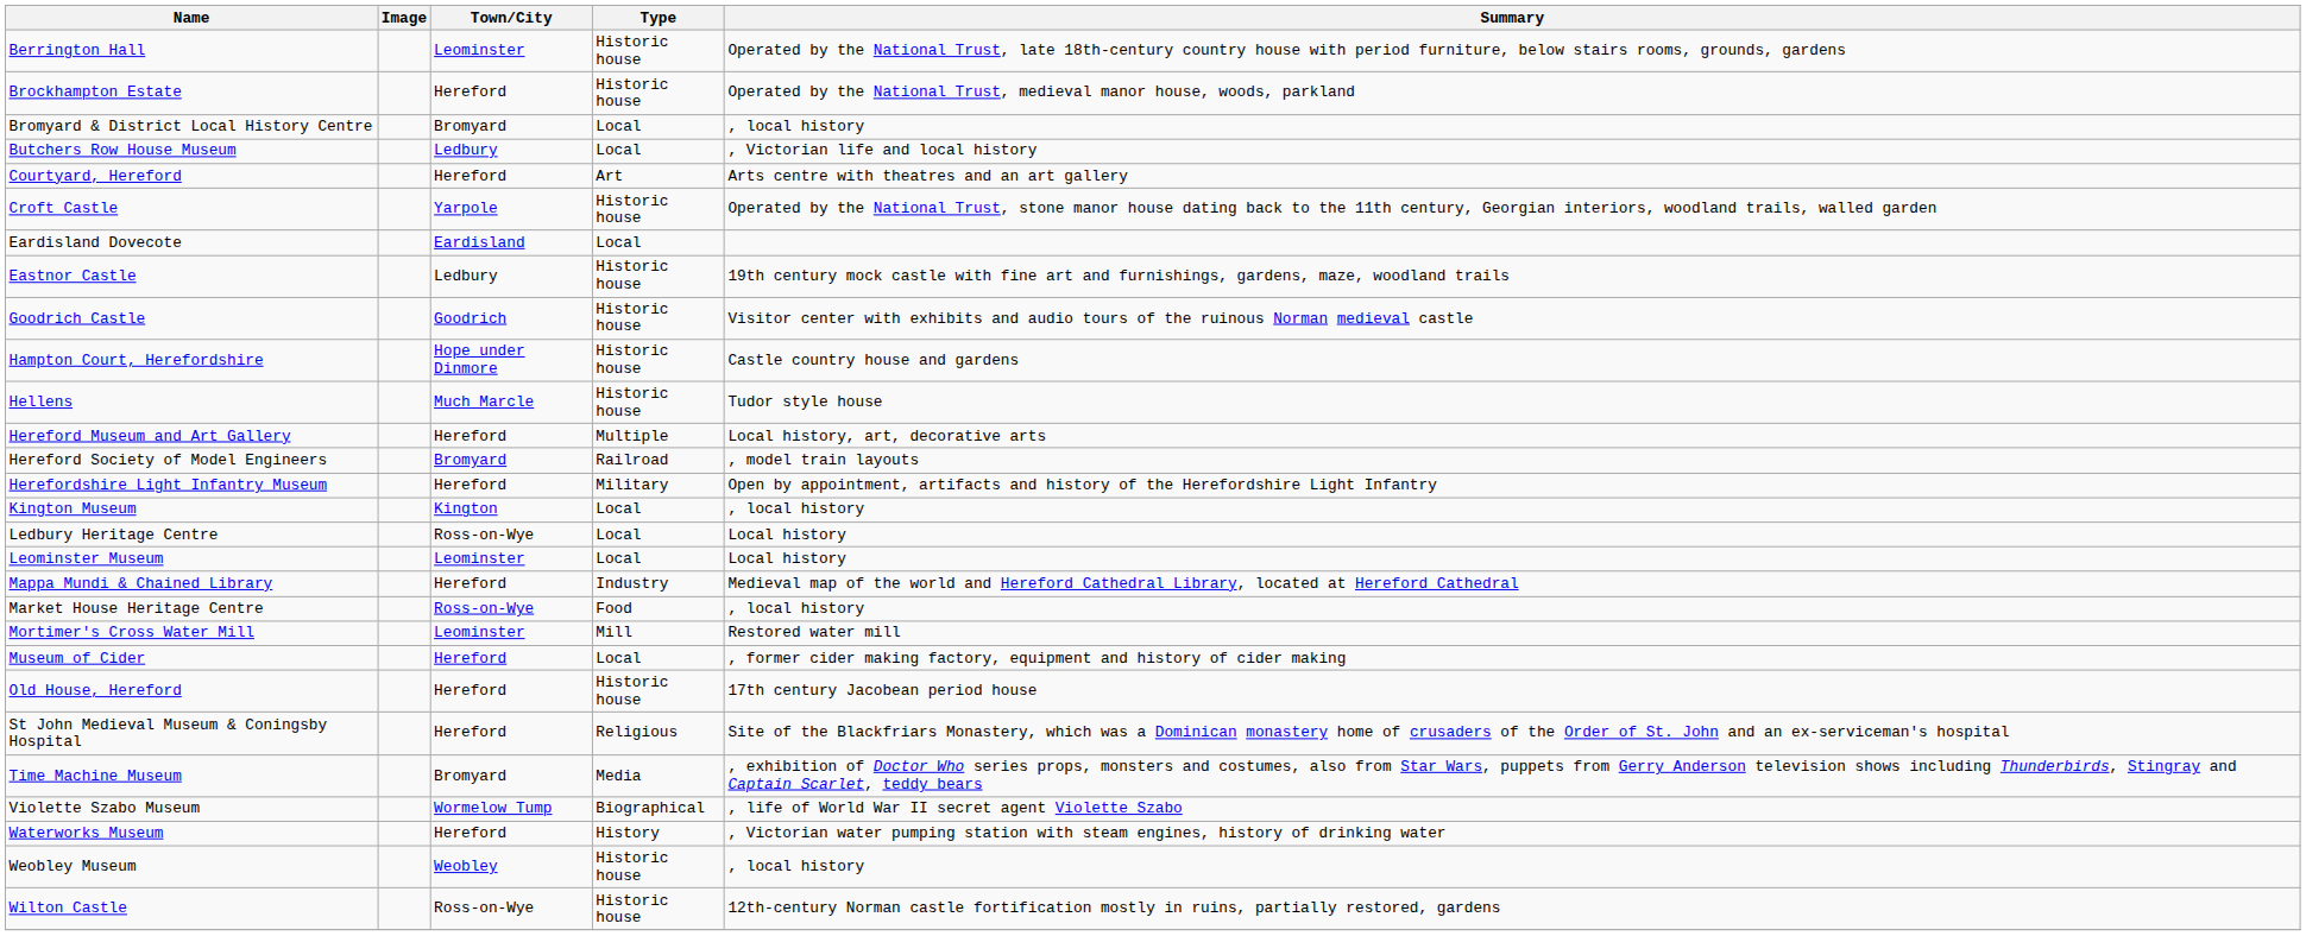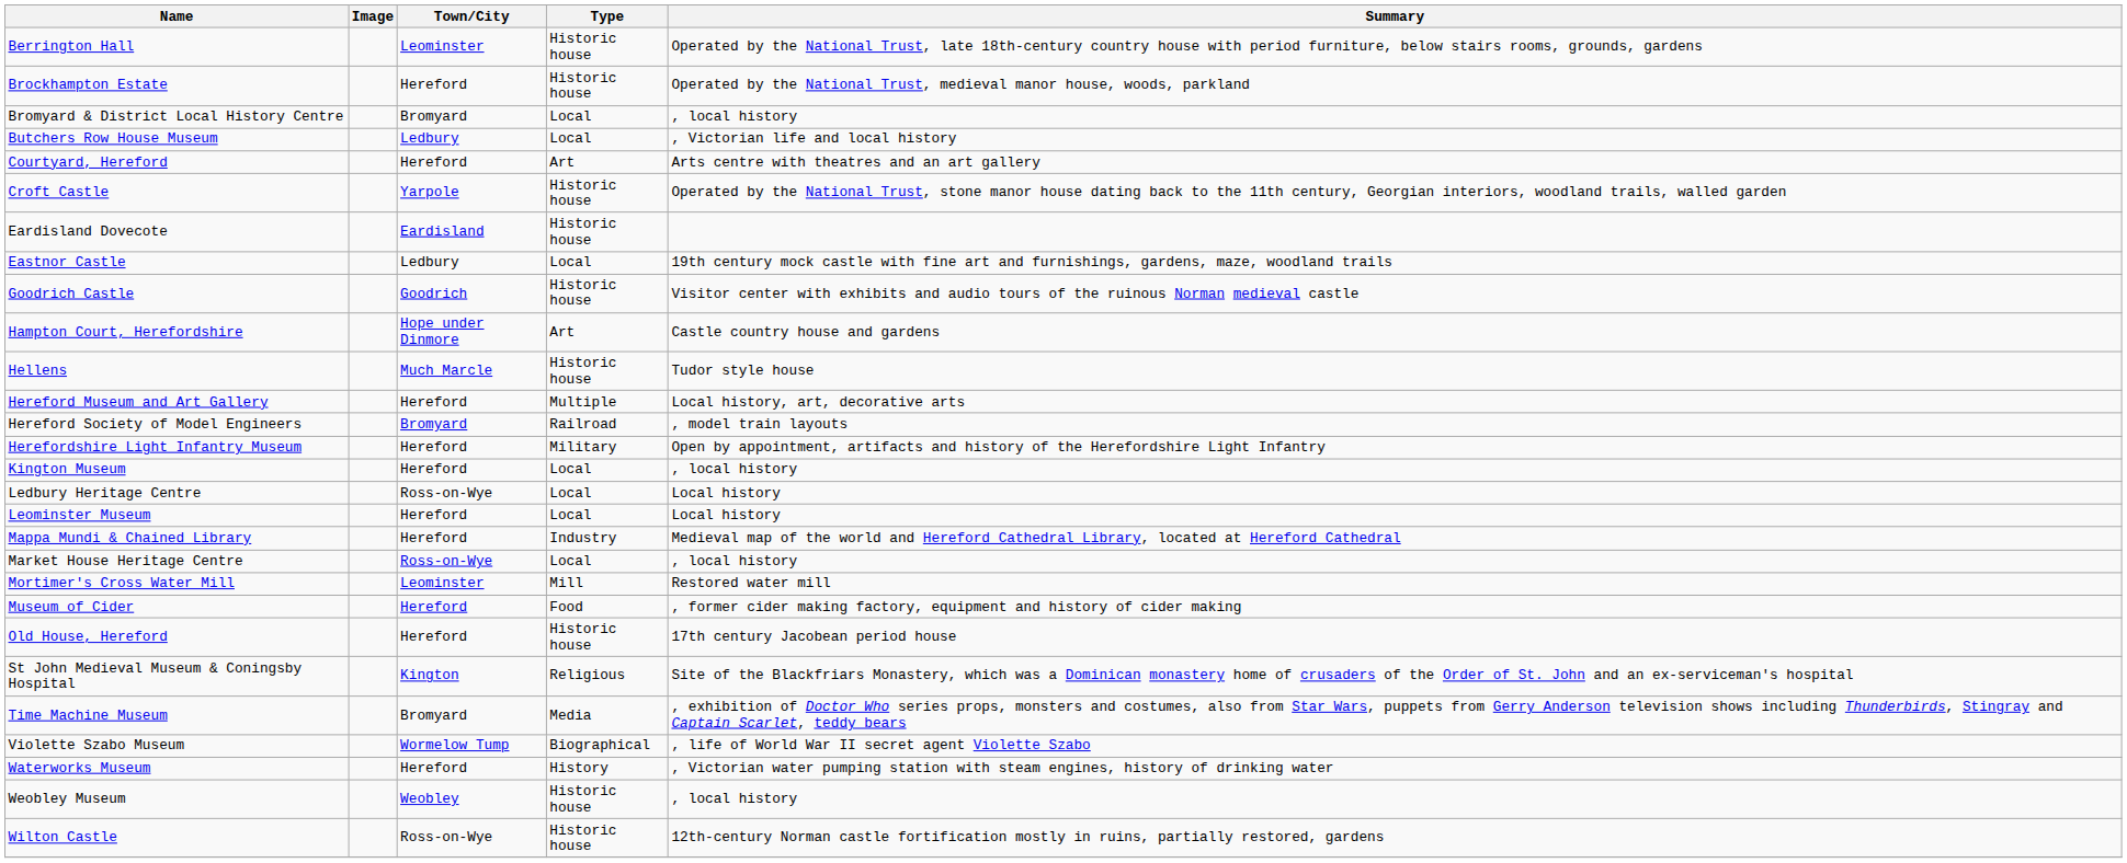 <table class="wikitable sortable">
 <tr>
 <th>Name</th>
 <th>Image</th>
 <th>Town/City</th>
 <th>Type</th>
 <th>Summary</th>
 </tr>
 <tr>
 <td><a href='#'>Berrington Hall</a></td>
 <td></td>
 <td><a href='#'>Leominster</a></td>
 <td>Historic house</td>
 <td>Operated by the <a href='#'>National Trust</a>, late 18th-century country house with period furniture, below stairs rooms, grounds, gardens</td>
 </tr>
 <tr>
 <td><a href='#'>Brockhampton Estate</a></td>
 <td></td>
 <td>Hereford</td>
 <td>Historic house</td>
 <td>Operated by the <a href='#'>National Trust</a>, medieval manor house, woods, parkland</td>
 </tr>
 <tr>
 <td>Bromyard & District Local History Centre</td>
 <td></td>
 <td>Bromyard</td>
 <td>Local</td>
 <td>, local history</td>
 </tr>
 <tr>
 <td><a href='#'>Butchers Row House Museum</a></td>
 <td></td>
 <td><a href='#'>Ledbury</a></td>
 <td>Local</td>
 <td>, Victorian life and local history</td>
 </tr>
 <tr>
 <td><a href='#'>Courtyard, Hereford</a></td>
 <td></td>
 <td>Hereford</td>
 <td>Art</td>
 <td>Arts centre with theatres and an art gallery</td>
 </tr>
 <tr>
 <td><a href='#'>Croft Castle</a></td>
 <td></td>
 <td><a href='#'>Yarpole</a></td>
 <td>Historic house</td>
 <td>Operated by the <a href='#'>National Trust</a>, stone manor house dating back to the 11th century, Georgian interiors, woodland trails, walled garden</td>
 </tr>
 <tr>
 <td>Eardisland Dovecote</td>
 <td></td>
 <td><a href='#'>Eardisland</a></td>
-<td>Local</td>
+<td>Historic house</td>
 <td></td>
 </tr>
 <tr>
 <td><a href='#'>Eastnor Castle</a></td>
 <td></td>
 <td>Ledbury</td>
-<td>Historic house</td>
+<td>Local</td>
 <td>19th century mock castle with fine art and furnishings, gardens, maze, woodland trails</td>
 </tr>
 <tr>
 <td><a href='#'>Goodrich Castle</a></td>
 <td></td>
 <td><a href='#'>Goodrich</a></td>
 <td>Historic house</td>
 <td>Visitor center with exhibits and audio tours of the ruinous <a href='#'>Norman</a> <a href='#'>medieval</a> castle</td>
 </tr>
 <tr>
 <td><a href='#'>Hampton Court, Herefordshire</a></td>
 <td></td>
 <td><a href='#'>Hope under Dinmore</a></td>
-<td>Historic house</td>
+<td>Art</td>
 <td>Castle country house and gardens</td>
 </tr>
 <tr>
 <td><a href='#'>Hellens</a></td>
 <td></td>
 <td><a href='#'>Much Marcle</a></td>
 <td>Historic house</td>
 <td>Tudor style house</td>
 </tr>
 <tr>
 <td><a href='#'>Hereford Museum and Art Gallery</a></td>
 <td></td>
 <td>Hereford</td>
 <td>Multiple</td>
 <td>Local history, art, decorative arts</td>
 </tr>
 <tr>
 <td>Hereford Society of Model Engineers</td>
 <td></td>
 <td><a href='#'>Bromyard</a></td>
 <td>Railroad</td>
 <td>, model train layouts</td>
 </tr>
 <tr>
 <td><a href='#'>Herefordshire Light Infantry Museum</a></td>
 <td></td>
 <td>Hereford</td>
 <td>Military</td>
 <td>Open by appointment, artifacts and history of the Herefordshire Light Infantry</td>
 </tr>
 <tr>
 <td><a href='#'>Kington Museum</a></td>
 <td></td>
-<td><a href='#'>Kington</a></td>
+<td>Hereford</td>
 <td>Local</td>
 <td>, local history</td>
 </tr>
 <tr>
 <td>Ledbury Heritage Centre</td>
 <td></td>
 <td>Ross-on-Wye</td>
 <td>Local</td>
 <td>Local history</td>
 </tr>
 <tr>
 <td><a href='#'>Leominster Museum</a></td>
 <td></td>
-<td><a href='#'>Leominster</a></td>
+<td>Hereford</td>
 <td>Local</td>
 <td>Local history</td>
 </tr>
 <tr>
 <td><a href='#'>Mappa Mundi & Chained Library</a></td>
 <td></td>
 <td>Hereford</td>
 <td>Industry</td>
 <td>Medieval map of the world and <a href='#'>Hereford Cathedral Library</a>, located at <a href='#'>Hereford Cathedral</a></td>
 </tr>
 <tr>
 <td>Market House Heritage Centre</td>
 <td></td>
 <td><a href='#'>Ross-on-Wye</a></td>
-<td>Food</td>
+<td>Local</td>
 <td>, local history</td>
 </tr>
 <tr>
 <td><a href='#'>Mortimer's Cross Water Mill</a></td>
 <td></td>
 <td><a href='#'>Leominster</a></td>
 <td>Mill</td>
 <td>Restored water mill</td>
 </tr>
 <tr>
 <td><a href='#'>Museum of Cider</a></td>
 <td></td>
 <td><a href='#'>Hereford</a></td>
-<td>Local</td>
+<td>Food</td>
 <td>, former cider making factory, equipment and history of cider making</td>
 </tr>
 <tr>
 <td><a href='#'>Old House, Hereford</a></td>
 <td></td>
 <td>Hereford</td>
 <td>Historic house</td>
 <td>17th century Jacobean period house</td>
 </tr>
 <tr>
 <td>St John Medieval Museum & Coningsby Hospital</td>
 <td></td>
-<td>Hereford</td>
+<td><a href='#'>Kington</a></td>
 <td>Religious</td>
 <td>Site of the Blackfriars Monastery, which was a <a href='#'>Dominican</a> <a href='#'>monastery</a> home of <a href='#'>crusaders</a> of the <a href='#'>Order of St. John</a> and an ex-serviceman's hospital</td>
 </tr>
 <tr>
 <td><a href='#'>Time Machine Museum</a></td>
 <td></td>
 <td>Bromyard</td>
 <td>Media</td>
 <td>, exhibition of <em><a href='#'>Doctor Who</a></em> series props, monsters and costumes, also from <a href='#'>Star Wars</a>, puppets from <a href='#'>Gerry Anderson</a> television shows including <em><a href='#'>Thunderbirds</a></em>, <a href='#'>Stingray</a> and <em><a href='#'>Captain Scarlet</a></em>, <a href='#'>teddy bears</a></td>
 </tr>
 <tr>
 <td>Violette Szabo Museum</td>
 <td></td>
 <td><a href='#'>Wormelow Tump</a></td>
 <td>Biographical</td>
 <td>, life of World War II secret agent <a href='#'>Violette Szabo</a></td>
 </tr>
 <tr>
 <td><a href='#'>Waterworks Museum</a></td>
 <td></td>
 <td>Hereford</td>
 <td>History</td>
 <td>, Victorian water pumping station with steam engines, history of drinking water</td>
 </tr>
 <tr>
 <td>Weobley Museum</td>
 <td></td>
 <td><a href='#'>Weobley</a></td>
 <td>Historic house</td>
 <td>, local history</td>
 </tr>
 <tr>
 <td><a href='#'>Wilton Castle</a></td>
 <td></td>
 <td>Ross-on-Wye</td>
 <td>Historic house</td>
 <td>12th-century Norman castle fortification mostly in ruins, partially restored, gardens</td>
 </tr>
 <tr>
 </tr>
 </table>
